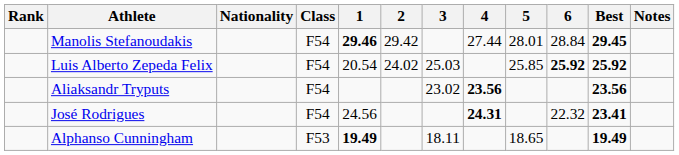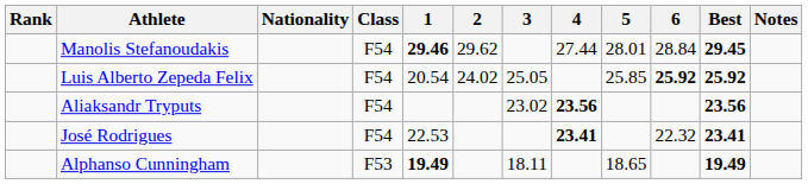 <table class="wikitable sortable" style="text-align:center">
 <tr>
 <th>Rank</th>
 <th>Athlete</th>
 <th>Nationality</th>
 <th>Class</th>
 <th width="25">1</th>
 <th width="25">2</th>
 <th width="25">3</th>
 <th width="25">4</th>
 <th width="25">5</th>
 <th width="25">6</th>
 <th>Best</th>
 <th>Notes</th>
 </tr>
 <tr>
 <td></td>
 <td align=left><a href='#'>Manolis Stefanoudakis</a></td>
 <td align=left></td>
 <td>F54</td>
 <td><strong>29.46</strong></td>
-<td>29.42</td>
+<td>29.62</td>
 <td></td>
 <td>27.44</td>
 <td>28.01</td>
 <td>28.84</td>
 <td><strong>29.45</strong></td>
 <td></td>
 </tr>
 <tr>
 <td></td>
 <td align=left><a href='#'>Luis Alberto Zepeda Felix</a></td>
 <td align=left></td>
 <td>F54</td>
 <td>20.54</td>
 <td>24.02</td>
-<td>25.03</td>
+<td>25.05</td>
 <td></td>
 <td>25.85</td>
 <td><strong>25.92</strong></td>
 <td><strong>25.92</strong></td>
 <td></td>
 </tr>
 <tr>
 <td></td>
 <td align=left><a href='#'>Aliaksandr Tryputs</a></td>
 <td align=left></td>
 <td>F54</td>
 <td></td>
 <td></td>
 <td>23.02</td>
 <td><strong>23.56</strong></td>
 <td></td>
 <td></td>
 <td><strong>23.56</strong></td>
 <td></td>
 </tr>
 <tr>
 <td></td>
 <td align=left><a href='#'>José Rodrigues</a></td>
 <td align=left></td>
 <td>F54</td>
-<td>24.56</td>
+<td>22.53</td>
 <td></td>
 <td></td>
-<td><strong>24.31</strong></td>
+<td><strong>23.41</strong></td>
 <td></td>
 <td>22.32</td>
 <td><strong>23.41</strong></td>
 <td></td>
 </tr>
 <tr>
 <td></td>
 <td align=left><a href='#'>Alphanso Cunningham</a></td>
 <td align=left></td>
 <td>F53</td>
 <td><strong>19.49</strong></td>
 <td></td>
 <td>18.11</td>
 <td></td>
 <td>18.65</td>
 <td></td>
 <td><strong>19.49</strong></td>
 <td></td>
 </tr>
 </table>
